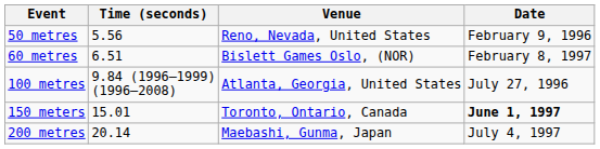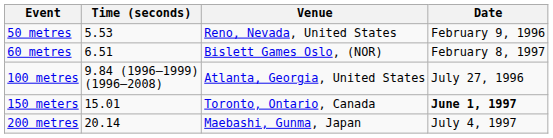 <table class="wikitable" style="border-collapse: collapse; font-size: 95%;">
 <tr>
 <th>Event</th>
 <th>Time (seconds)</th>
 <th>Venue</th>
 <th>Date</th>
 </tr>
 <tr>
 <td><a href='#'>50 metres</a></td>
-<td>5.56 </td>
+<td>5.53 </td>
 <td><a href='#'>Reno, Nevada</a>, United States</td>
 <td>February 9, 1996</td>
 </tr>
 <tr>
 <td><a href='#'>60 metres</a></td>
 <td>6.51</td>
 <td><a href='#'>Bislett Games Oslo</a>, (NOR)</td>
 <td>February 8, 1997</td>
 </tr>
 <tr>
 <td><a href='#'>100 metres</a></td>
 <td>9.84  (1996–1999)<br> (1996–2008)</td>
 <td><a href='#'>Atlanta, Georgia</a>, United States</td>
 <td>July 27, 1996</td>
 </tr>
 <tr>
 <td><a href='#'>150 meters</a></td>
 <td>15.01</td>
 <td><a href='#'>Toronto, Ontario</a>, Canada</td>
 <td><strong>June 1, 1997</strong></td>
 </tr>
 <tr>
 <td><a href='#'>200 metres</a></td>
 <td>20.14</td>
 <td><a href='#'>Maebashi, Gunma</a>, Japan</td>
 <td>July 4, 1997</td>
 </tr>
 </table>
